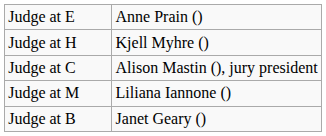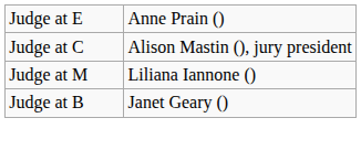 <table class="wikitable">
 <tr>
 <td width=100>Judge at E</td>
 <td>Anne Prain ()</td>
-</tr>
-<tr>
-<td>Judge at H</td>
-<td>Kjell Myhre ()</td>
 </tr>
 <tr>
 <td>Judge at C</td>
 <td>Alison Mastin (), jury president</td>
 </tr>
 <tr>
 <td>Judge at M</td>
 <td>Liliana Iannone ()</td>
 </tr>
 <tr>
 <td>Judge at B</td>
 <td>Janet Geary ()</td>
 </tr>
 </table>
